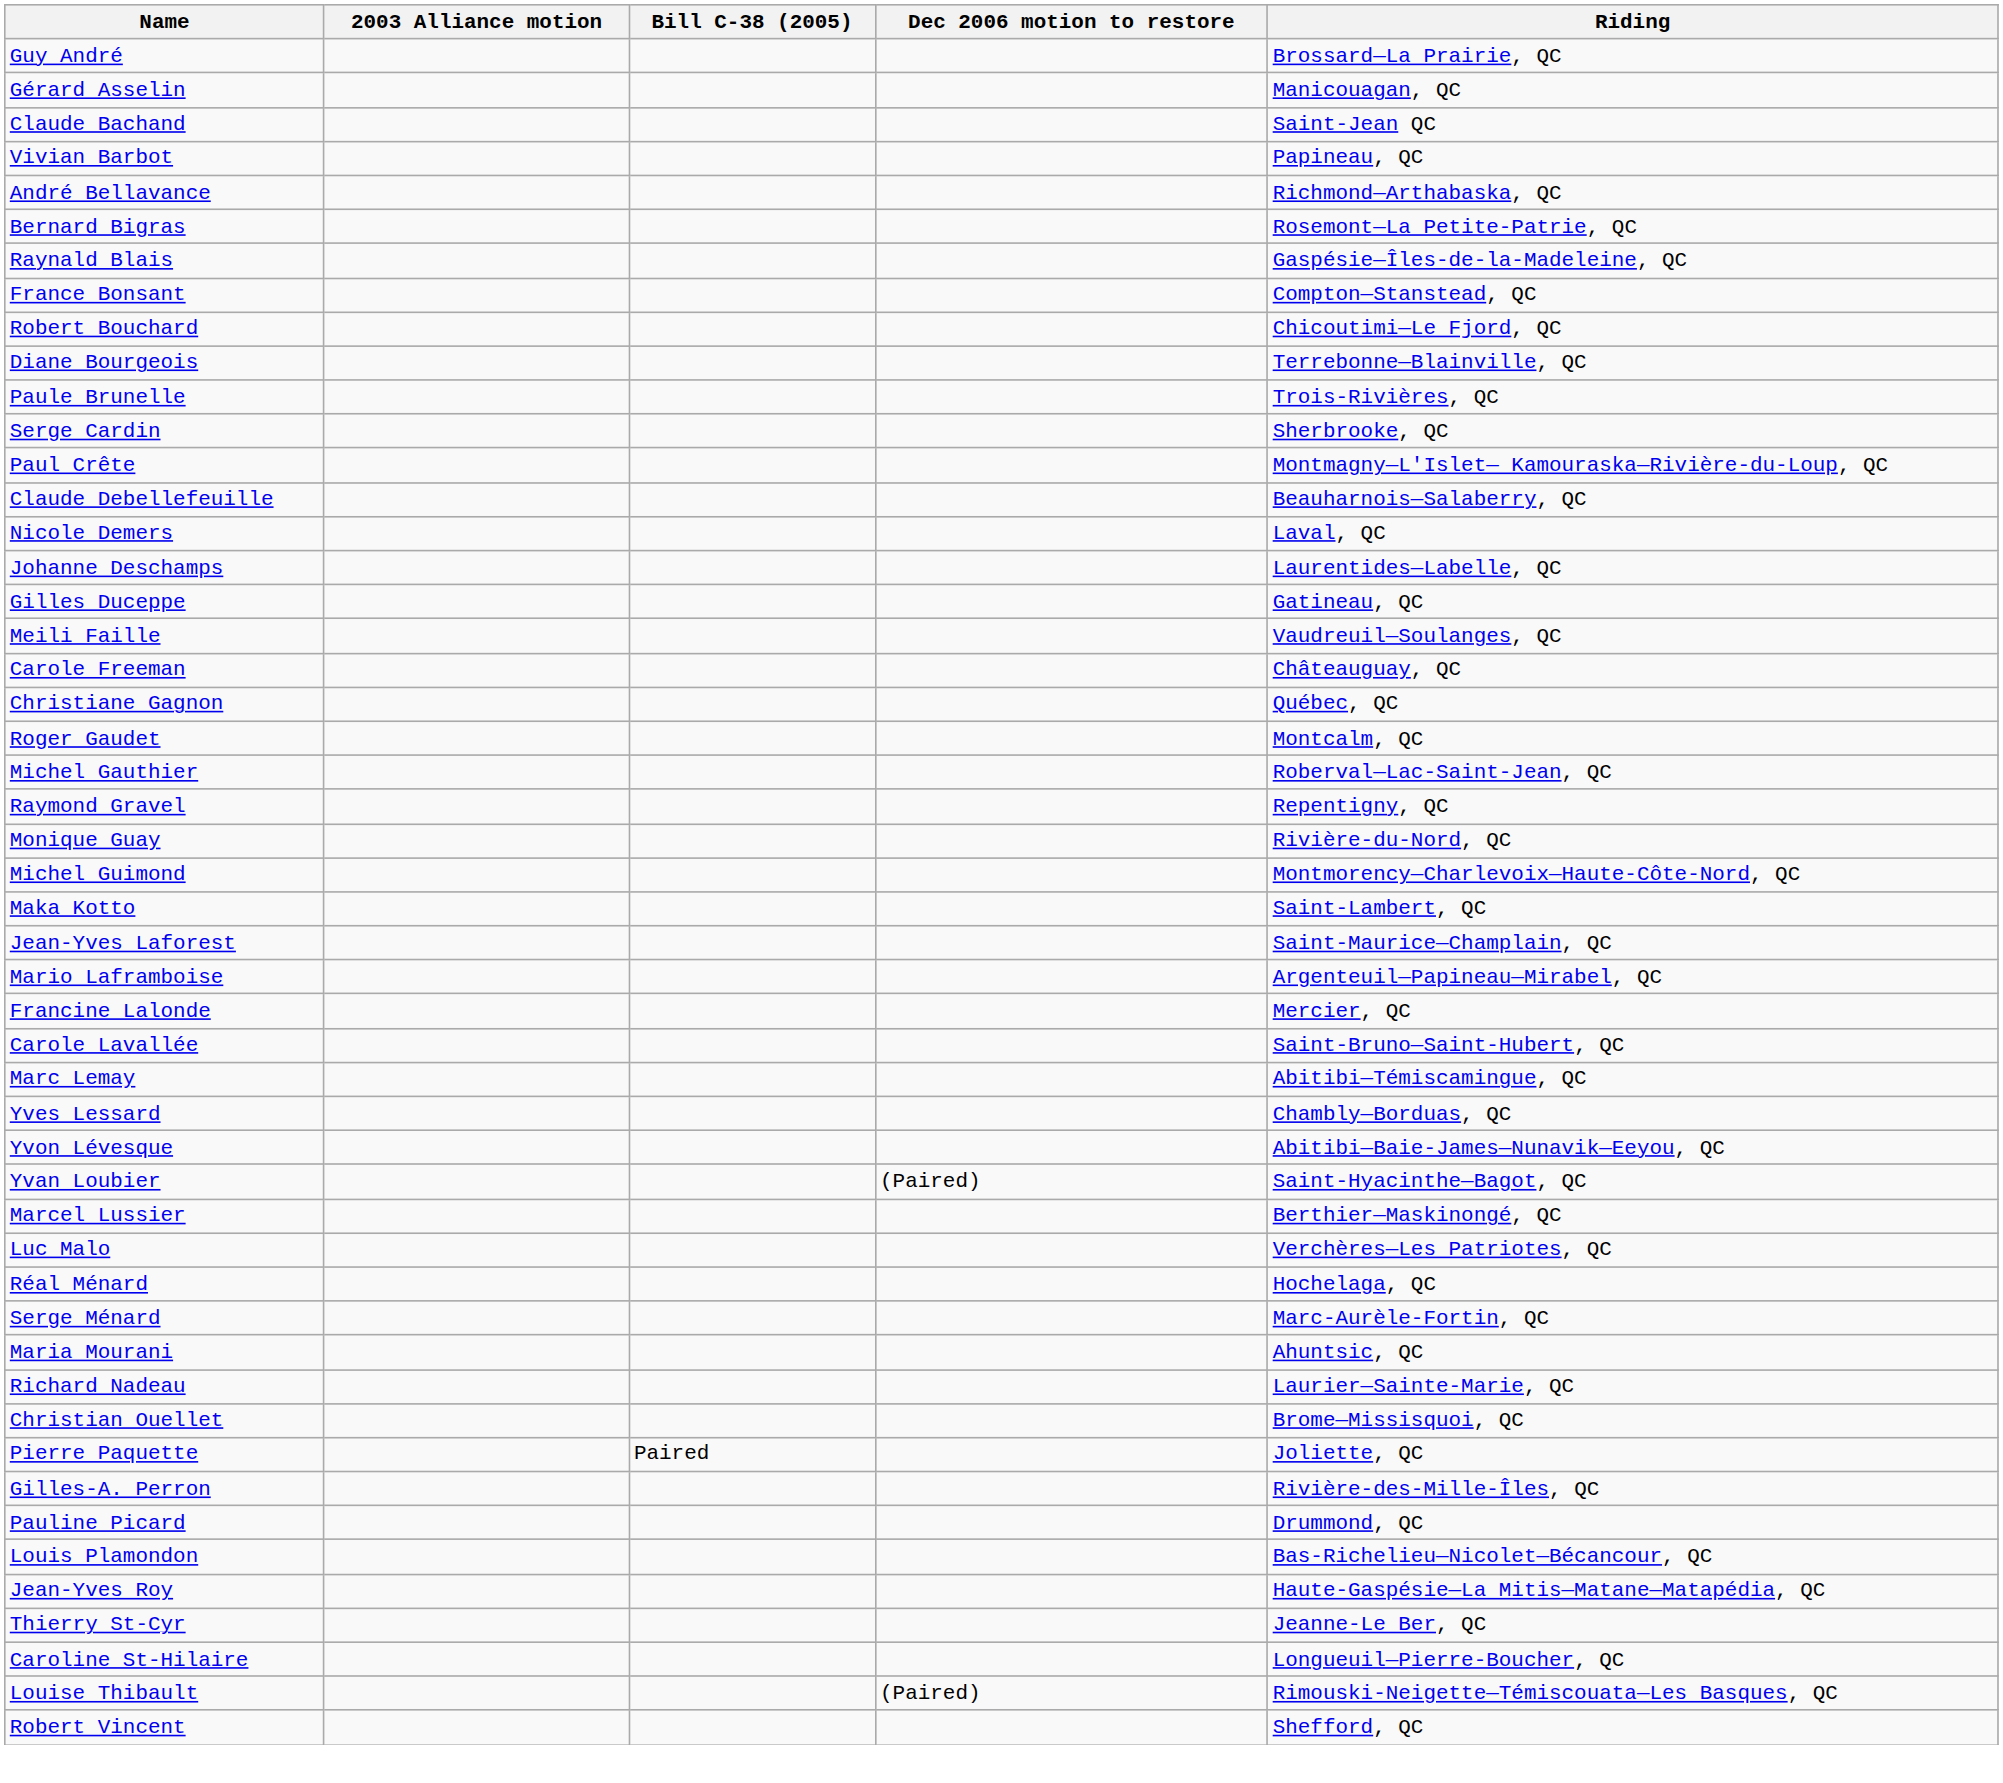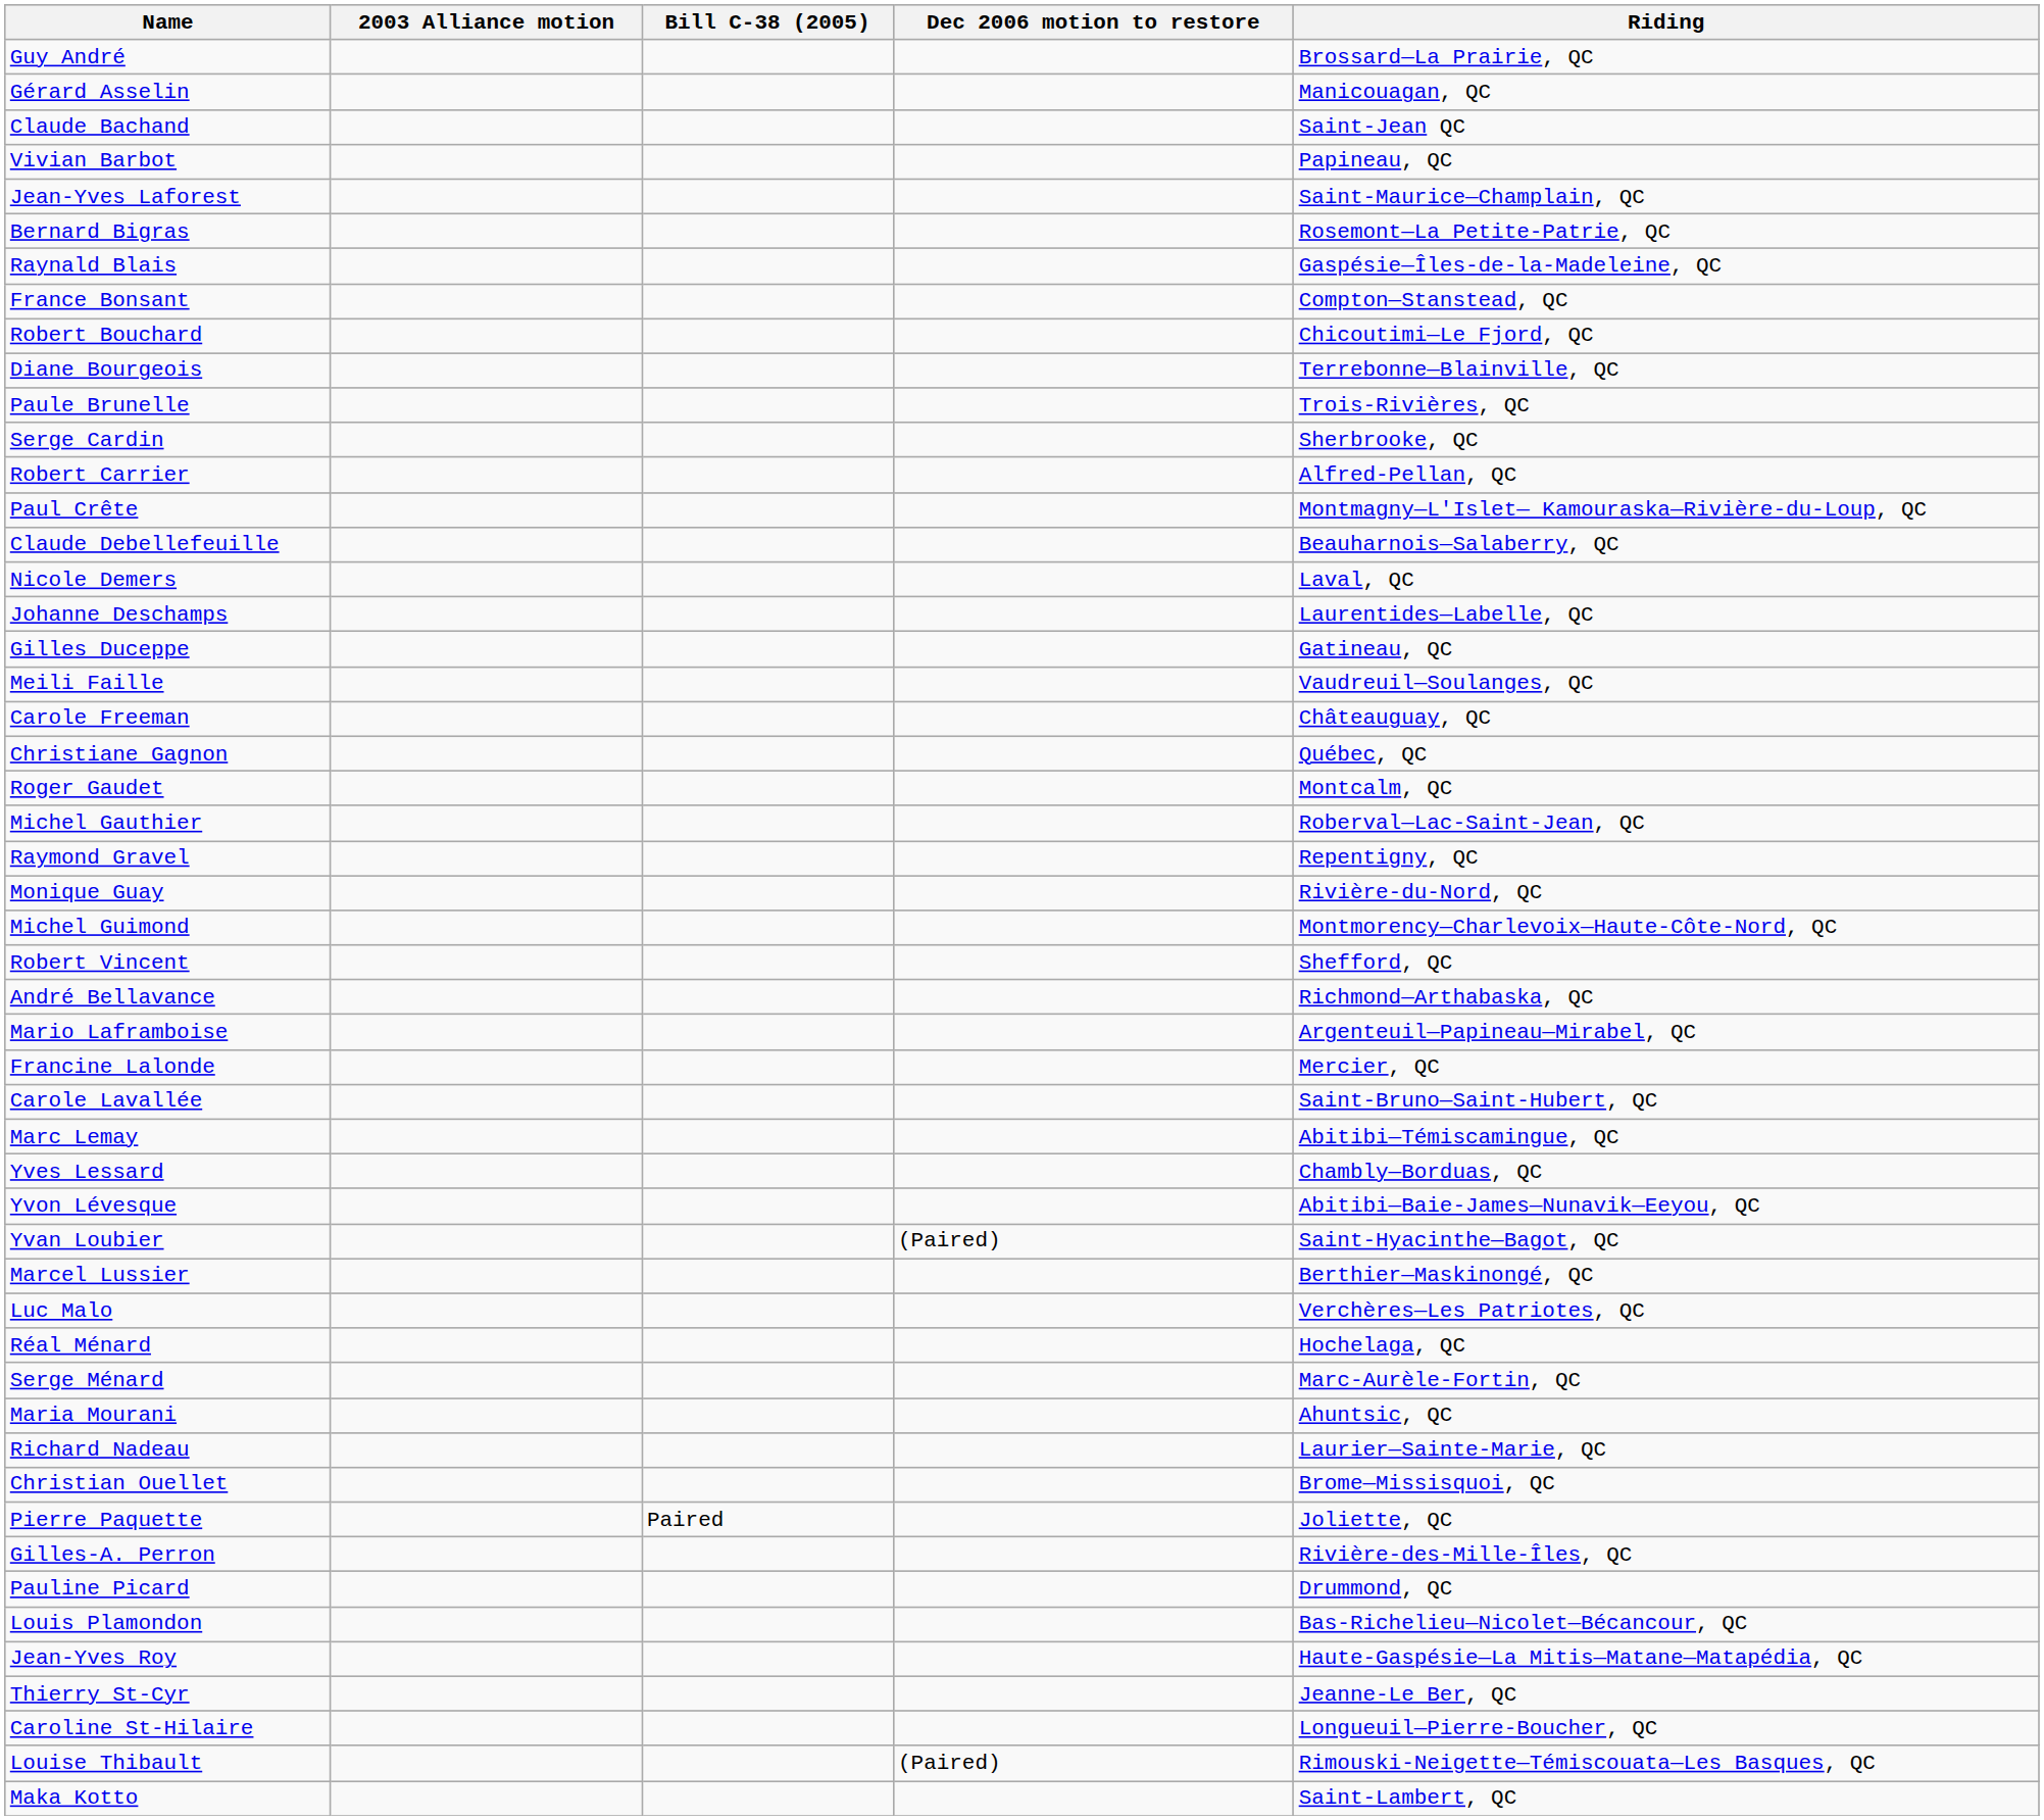 <table class="wikitable" width="98%">
 <tr>
 <th>Name</th>
 <th>2003 Alliance motion</th>
 <th>Bill C-38 (2005)</th>
 <th>Dec 2006 motion to restore</th>
 <th>Riding</th>
 </tr>
 <tr>
 <td><a href='#'>Guy André</a></td>
 <td></td>
 <td></td>
 <td></td>
 <td><a href='#'>Brossard—La Prairie</a>, QC</td>
 </tr>
 <tr>
 <td><a href='#'>Gérard Asselin</a></td>
 <td></td>
 <td></td>
 <td></td>
 <td><a href='#'>Manicouagan</a>, QC</td>
 </tr>
 <tr>
 <td><a href='#'>Claude Bachand</a></td>
 <td></td>
 <td></td>
 <td></td>
 <td><a href='#'>Saint-Jean</a> QC</td>
 </tr>
 <tr>
 <td><a href='#'>Vivian Barbot</a></td>
 <td></td>
 <td></td>
 <td></td>
 <td><a href='#'>Papineau</a>, QC</td>
 </tr>
 <tr>
-<td><a href='#'>André Bellavance</a></td>
+<td><a href='#'>Jean-Yves Laforest</a></td>
 <td></td>
 <td></td>
 <td></td>
-<td><a href='#'>Richmond—Arthabaska</a>, QC</td>
+<td><a href='#'>Saint-Maurice—Champlain</a>, QC</td>
 </tr>
 <tr>
 <td><a href='#'>Bernard Bigras</a></td>
 <td></td>
 <td></td>
 <td></td>
 <td><a href='#'>Rosemont—La Petite-Patrie</a>, QC</td>
 </tr>
 <tr>
 <td><a href='#'>Raynald Blais</a></td>
 <td></td>
 <td></td>
 <td></td>
 <td><a href='#'>Gaspésie—Îles-de-la-Madeleine</a>, QC</td>
 </tr>
 <tr>
 <td><a href='#'>France Bonsant</a></td>
 <td></td>
 <td></td>
 <td></td>
 <td><a href='#'>Compton—Stanstead</a>, QC</td>
 </tr>
 <tr>
 <td><a href='#'>Robert Bouchard</a></td>
 <td></td>
 <td></td>
 <td></td>
 <td><a href='#'>Chicoutimi—Le Fjord</a>, QC</td>
 </tr>
 <tr>
 <td><a href='#'>Diane Bourgeois</a></td>
 <td></td>
 <td></td>
 <td></td>
 <td><a href='#'>Terrebonne—Blainville</a>, QC</td>
 </tr>
 <tr>
 <td><a href='#'>Paule Brunelle</a></td>
 <td></td>
 <td></td>
 <td></td>
 <td><a href='#'>Trois-Rivières</a>, QC</td>
 </tr>
 <tr>
 <td><a href='#'>Serge Cardin</a></td>
 <td></td>
 <td></td>
 <td></td>
 <td><a href='#'>Sherbrooke</a>, QC</td>
+</tr>
+<tr>
+<td><a href='#'>Robert Carrier</a></td>
+<td></td>
+<td></td>
+<td></td>
+<td><a href='#'>Alfred-Pellan</a>, QC</td>
 </tr>
 <tr>
 <td><a href='#'>Paul Crête</a></td>
 <td></td>
 <td></td>
 <td></td>
 <td><a href='#'>Montmagny—L'Islet— Kamouraska—Rivière-du-Loup</a>, QC</td>
 </tr>
 <tr>
 <td><a href='#'>Claude Debellefeuille</a></td>
 <td></td>
 <td></td>
 <td></td>
 <td><a href='#'>Beauharnois—Salaberry</a>, QC</td>
 </tr>
 <tr>
 <td><a href='#'>Nicole Demers</a></td>
 <td></td>
 <td></td>
 <td></td>
 <td><a href='#'>Laval</a>, QC</td>
 </tr>
 <tr>
 <td><a href='#'>Johanne Deschamps</a></td>
 <td></td>
 <td></td>
 <td></td>
 <td><a href='#'>Laurentides—Labelle</a>, QC</td>
 </tr>
 <tr>
 <td><a href='#'>Gilles Duceppe</a></td>
 <td></td>
 <td></td>
 <td></td>
 <td><a href='#'>Gatineau</a>, QC</td>
 </tr>
 <tr>
 <td><a href='#'>Meili Faille</a></td>
 <td></td>
 <td></td>
 <td></td>
 <td><a href='#'>Vaudreuil—Soulanges</a>, QC</td>
 </tr>
 <tr>
 <td><a href='#'>Carole Freeman</a></td>
 <td></td>
 <td></td>
 <td></td>
 <td><a href='#'>Châteauguay</a>, QC</td>
 </tr>
 <tr>
 <td><a href='#'>Christiane Gagnon</a></td>
 <td></td>
 <td></td>
 <td></td>
 <td><a href='#'>Québec</a>, QC</td>
 </tr>
 <tr>
 <td><a href='#'>Roger Gaudet</a></td>
 <td></td>
 <td></td>
 <td></td>
 <td><a href='#'>Montcalm</a>, QC</td>
 </tr>
 <tr>
 <td><a href='#'>Michel Gauthier</a></td>
 <td></td>
 <td></td>
 <td></td>
 <td><a href='#'>Roberval—Lac-Saint-Jean</a>, QC</td>
 </tr>
 <tr>
 <td><a href='#'>Raymond Gravel</a></td>
 <td></td>
 <td></td>
 <td></td>
 <td><a href='#'>Repentigny</a>, QC</td>
 </tr>
 <tr>
 <td><a href='#'>Monique Guay</a></td>
 <td></td>
 <td></td>
 <td></td>
 <td><a href='#'>Rivière-du-Nord</a>, QC</td>
 </tr>
 <tr>
 <td><a href='#'>Michel Guimond</a></td>
 <td></td>
 <td></td>
 <td></td>
 <td><a href='#'>Montmorency—Charlevoix—Haute-Côte-Nord</a>, QC</td>
 </tr>
 <tr>
-<td><a href='#'>Maka Kotto</a></td>
+<td><a href='#'>Robert Vincent</a></td>
 <td></td>
 <td></td>
 <td></td>
-<td><a href='#'>Saint-Lambert</a>, QC</td>
+<td><a href='#'>Shefford</a>, QC</td>
 </tr>
 <tr>
-<td><a href='#'>Jean-Yves Laforest</a></td>
+<td><a href='#'>André Bellavance</a></td>
 <td></td>
 <td></td>
 <td></td>
-<td><a href='#'>Saint-Maurice—Champlain</a>, QC</td>
+<td><a href='#'>Richmond—Arthabaska</a>, QC</td>
 </tr>
 <tr>
 <td><a href='#'>Mario Laframboise</a></td>
 <td></td>
 <td></td>
 <td></td>
 <td><a href='#'>Argenteuil—Papineau—Mirabel</a>, QC</td>
 </tr>
 <tr>
 <td><a href='#'>Francine Lalonde</a></td>
 <td></td>
 <td></td>
 <td></td>
 <td><a href='#'>Mercier</a>, QC</td>
 </tr>
 <tr>
 <td><a href='#'>Carole Lavallée</a></td>
 <td></td>
 <td></td>
 <td></td>
 <td><a href='#'>Saint-Bruno—Saint-Hubert</a>, QC</td>
 </tr>
 <tr>
 <td><a href='#'>Marc Lemay</a></td>
 <td></td>
 <td></td>
 <td></td>
 <td><a href='#'>Abitibi—Témiscamingue</a>, QC</td>
 </tr>
 <tr>
 <td><a href='#'>Yves Lessard</a></td>
 <td></td>
 <td></td>
 <td></td>
 <td><a href='#'>Chambly—Borduas</a>, QC</td>
 </tr>
 <tr>
 <td><a href='#'>Yvon Lévesque</a></td>
 <td></td>
 <td></td>
 <td></td>
 <td><a href='#'>Abitibi—Baie-James—Nunavik—Eeyou</a>, QC</td>
 </tr>
 <tr>
 <td><a href='#'>Yvan Loubier</a></td>
 <td></td>
 <td></td>
 <td> (Paired)</td>
 <td><a href='#'>Saint-Hyacinthe—Bagot</a>, QC</td>
 </tr>
 <tr>
 <td><a href='#'>Marcel Lussier</a></td>
 <td></td>
 <td></td>
 <td></td>
 <td><a href='#'>Berthier—Maskinongé</a>, QC</td>
 </tr>
 <tr>
 <td><a href='#'>Luc Malo</a></td>
 <td></td>
 <td></td>
 <td></td>
 <td><a href='#'>Verchères—Les Patriotes</a>, QC</td>
 </tr>
 <tr>
 <td><a href='#'>Réal Ménard</a></td>
 <td></td>
 <td></td>
 <td></td>
 <td><a href='#'>Hochelaga</a>, QC</td>
 </tr>
 <tr>
 <td><a href='#'>Serge Ménard</a></td>
 <td></td>
 <td></td>
 <td></td>
 <td><a href='#'>Marc-Aurèle-Fortin</a>, QC</td>
 </tr>
 <tr>
 <td><a href='#'>Maria Mourani</a></td>
 <td></td>
 <td></td>
 <td></td>
 <td><a href='#'>Ahuntsic</a>, QC</td>
 </tr>
 <tr>
 <td><a href='#'>Richard Nadeau</a></td>
 <td></td>
 <td></td>
 <td></td>
 <td><a href='#'>Laurier—Sainte-Marie</a>, QC</td>
 </tr>
 <tr>
 <td><a href='#'>Christian Ouellet</a></td>
 <td></td>
 <td></td>
 <td></td>
 <td><a href='#'>Brome—Missisquoi</a>, QC</td>
 </tr>
 <tr>
 <td><a href='#'>Pierre Paquette</a></td>
 <td></td>
 <td>Paired</td>
 <td></td>
 <td><a href='#'>Joliette</a>, QC</td>
 </tr>
 <tr>
 <td><a href='#'>Gilles-A. Perron</a></td>
 <td></td>
 <td></td>
 <td></td>
 <td><a href='#'>Rivière-des-Mille-Îles</a>, QC</td>
 </tr>
 <tr>
 <td><a href='#'>Pauline Picard</a></td>
 <td></td>
 <td></td>
 <td></td>
 <td><a href='#'>Drummond</a>, QC</td>
 </tr>
 <tr>
 <td><a href='#'>Louis Plamondon</a></td>
 <td></td>
 <td></td>
 <td></td>
 <td><a href='#'>Bas-Richelieu—Nicolet—Bécancour</a>, QC</td>
 </tr>
 <tr>
 <td><a href='#'>Jean-Yves Roy</a></td>
 <td></td>
 <td></td>
 <td></td>
 <td><a href='#'>Haute-Gaspésie—La Mitis—Matane—Matapédia</a>, QC</td>
 </tr>
 <tr>
 <td><a href='#'>Thierry St-Cyr</a></td>
 <td></td>
 <td></td>
 <td></td>
 <td><a href='#'>Jeanne-Le Ber</a>, QC</td>
 </tr>
 <tr>
 <td><a href='#'>Caroline St-Hilaire</a></td>
 <td></td>
 <td></td>
 <td></td>
 <td><a href='#'>Longueuil—Pierre-Boucher</a>, QC</td>
 </tr>
 <tr>
 <td><a href='#'>Louise Thibault</a></td>
 <td></td>
 <td></td>
 <td> (Paired)</td>
 <td><a href='#'>Rimouski-Neigette—Témiscouata—Les Basques</a>, QC</td>
 </tr>
 <tr>
-<td><a href='#'>Robert Vincent</a></td>
+<td><a href='#'>Maka Kotto</a></td>
 <td></td>
 <td></td>
 <td></td>
-<td><a href='#'>Shefford</a>, QC</td>
+<td><a href='#'>Saint-Lambert</a>, QC</td>
 </tr>
 </table>
